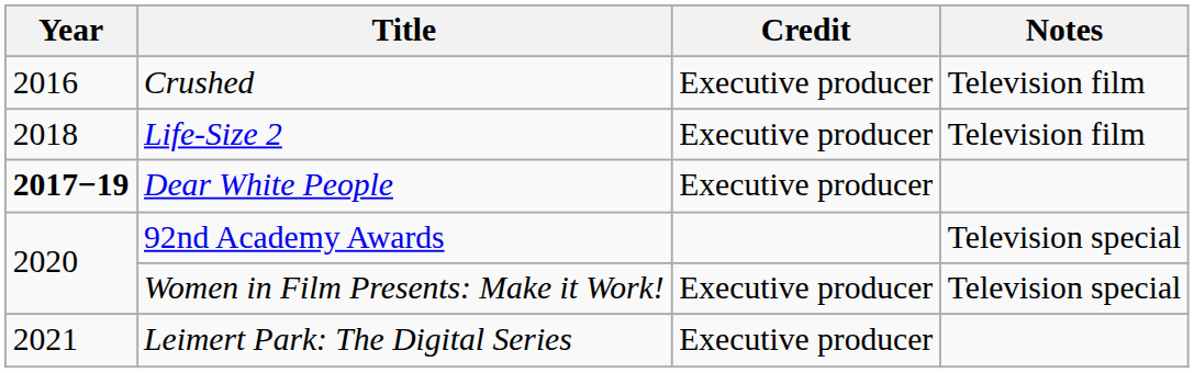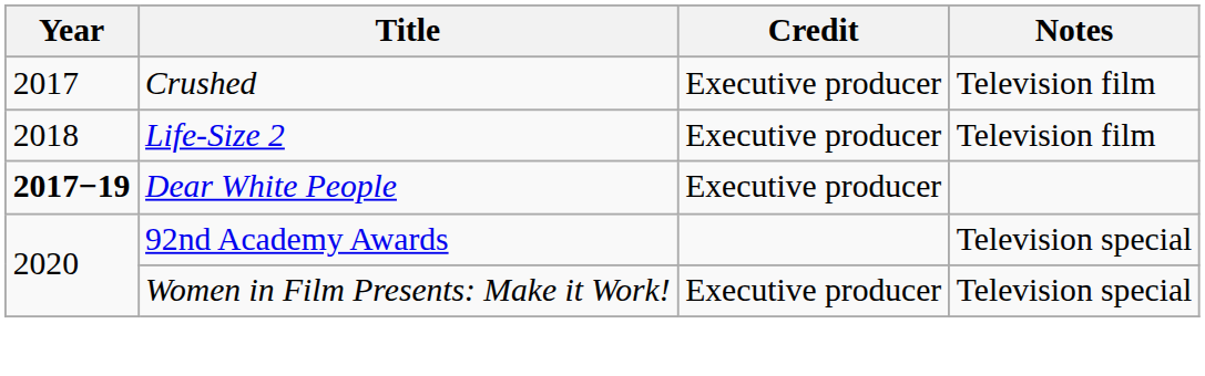 <table class="wikitable plainrowheaders sortable">
 <tr>
 <th scope="col">Year</th>
 <th scope="col">Title</th>
 <th scope="col">Credit</th>
 <th scope="col" class="unsortable">Notes</th>
 </tr>
 <tr>
-<td>2016</td>
+<td>2017</td>
 <td><em>Crushed</em></td>
 <td>Executive producer</td>
 <td>Television film</td>
 </tr>
 <tr>
 <td>2018</td>
 <td><em><a href='#'>Life-Size 2</a></em></td>
 <td>Executive producer</td>
 <td>Television film</td>
 </tr>
 <tr>
 <td><strong>2017−19</strong></td>
 <td><em><a href='#'>Dear White People</a></em></td>
 <td>Executive producer</td>
 <td></td>
 </tr>
 <tr>
 <td rowspan=2>2020</td>
 <td><a href='#'>92nd Academy Awards</a></td>
 <td></td>
 <td>Television special</td>
 </tr>
 <tr>
 <td><em>Women in Film Presents: Make it Work!</em></td>
 <td>Executive producer</td>
 <td>Television special</td>
 </tr>
-<tr>
-<td>2021</td>
-<td><em>Leimert Park: The Digital Series</em></td>
-<td>Executive producer</td>
-<td></td>
-</tr>
 </table>
